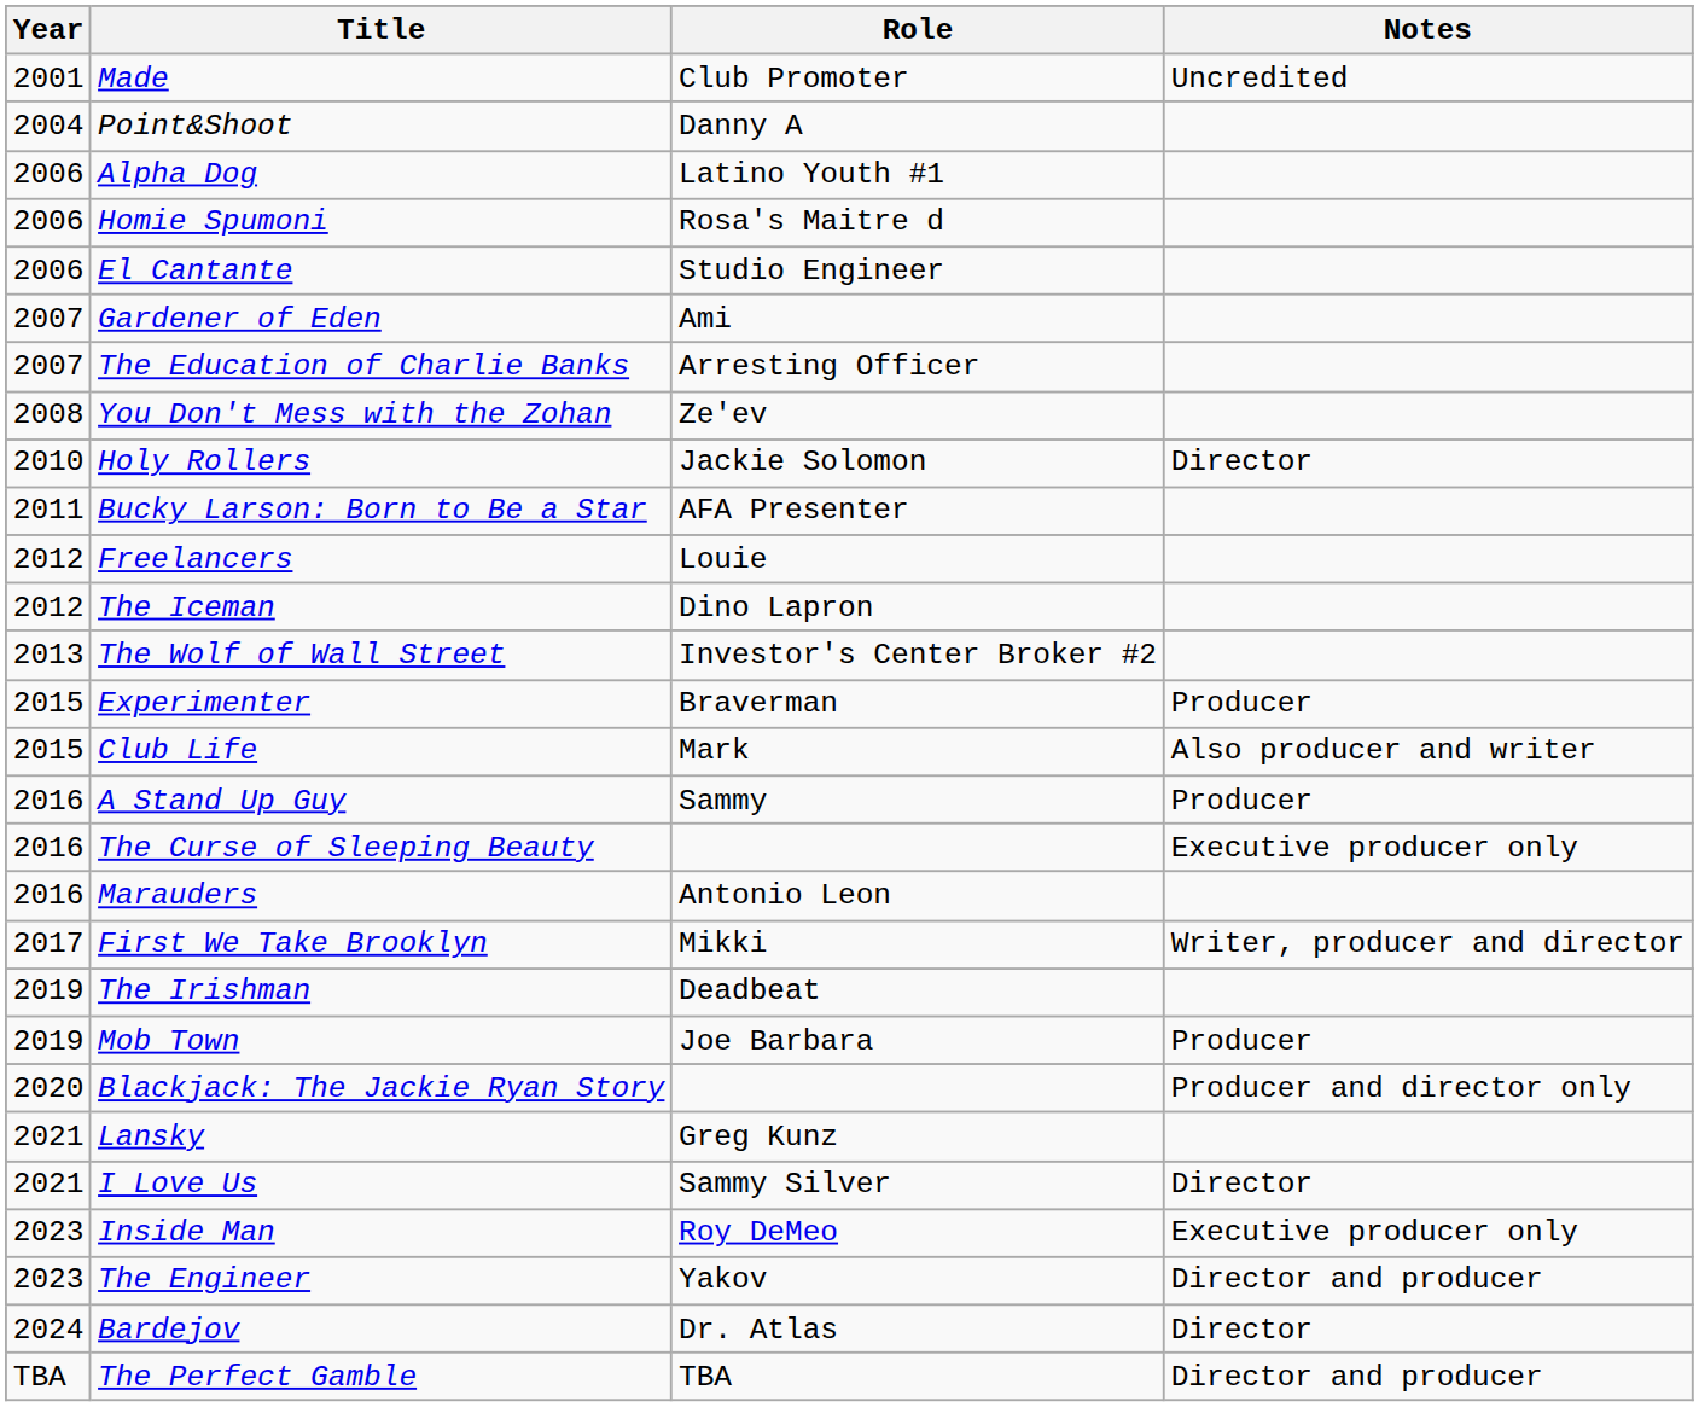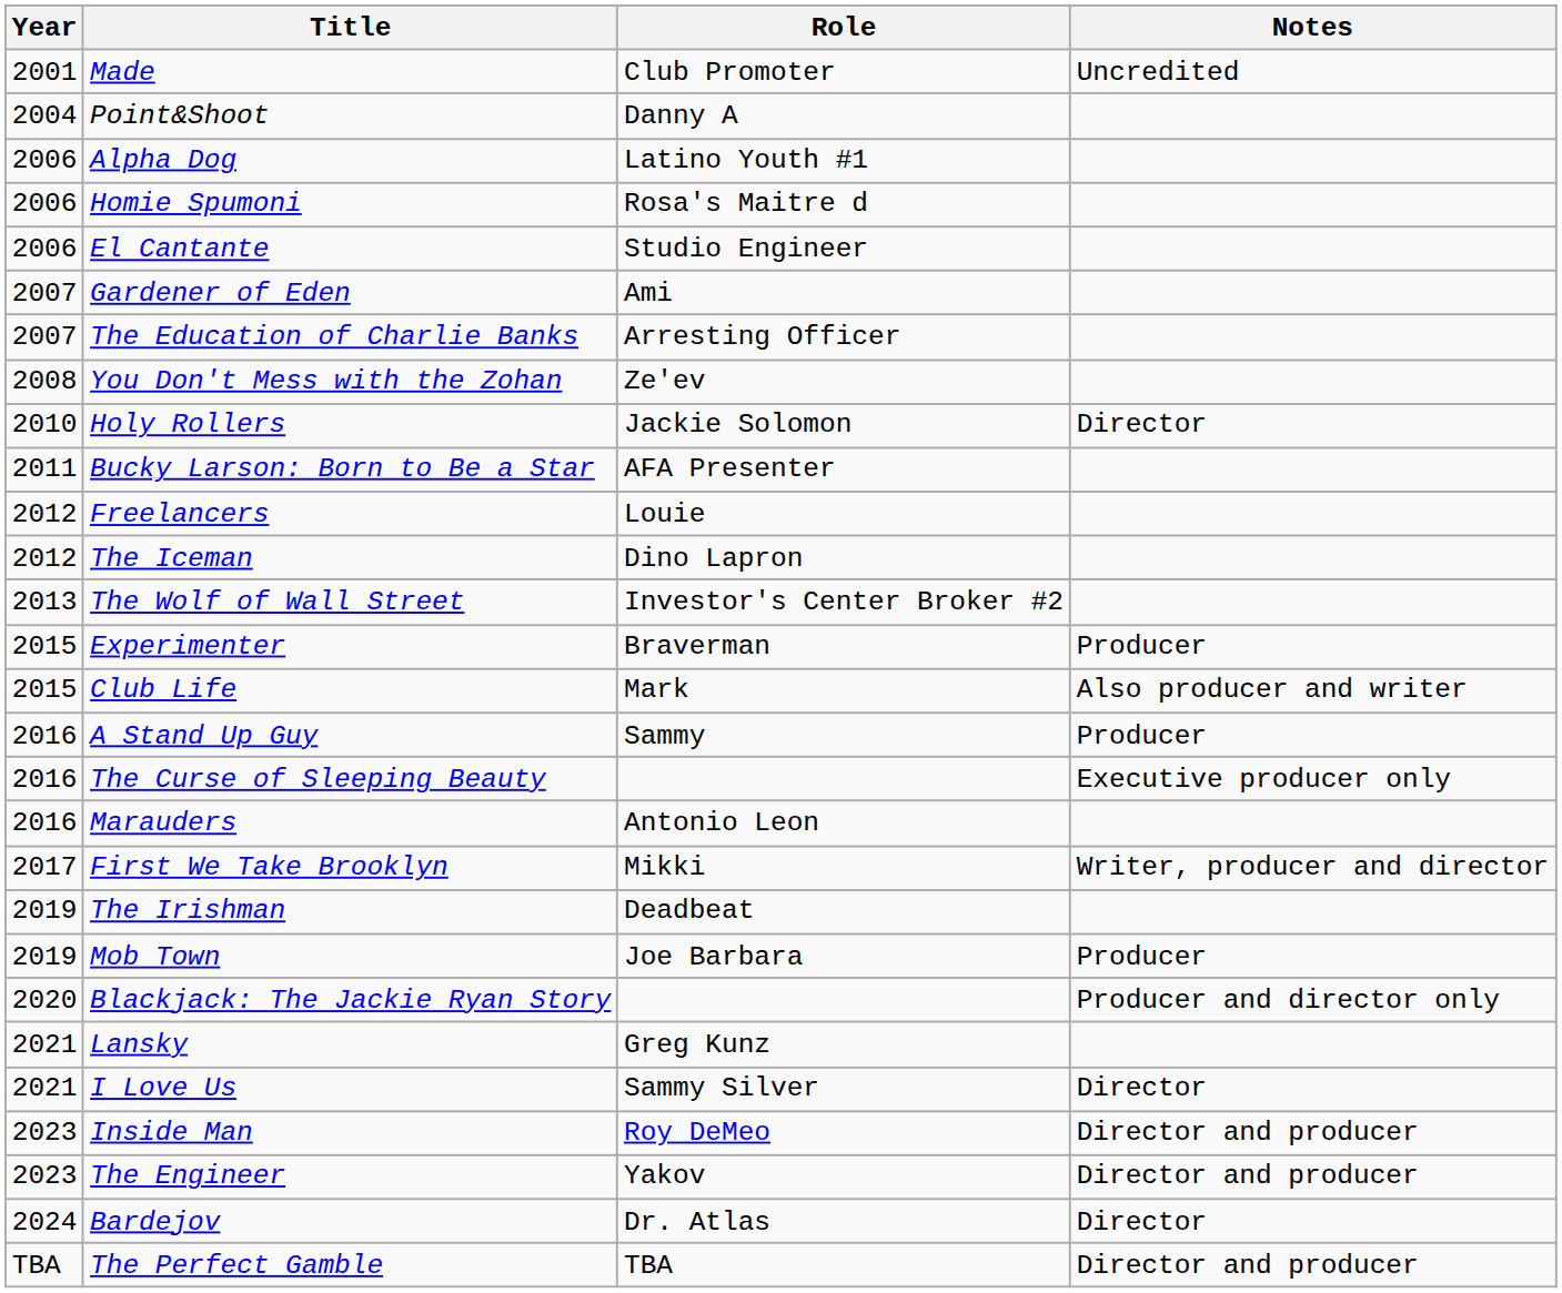 <table class="wikitable">
 <tr>
 <th>Year</th>
 <th>Title</th>
 <th>Role</th>
 <th>Notes</th>
 </tr>
 <tr>
 <td>2001</td>
 <td><em><a href='#'>Made</a></em></td>
 <td>Club Promoter</td>
 <td>Uncredited</td>
 </tr>
 <tr>
 <td>2004</td>
 <td><em>Point&Shoot</em></td>
 <td>Danny A</td>
 <td></td>
 </tr>
 <tr>
 <td>2006</td>
 <td><em><a href='#'>Alpha Dog</a></em></td>
 <td>Latino Youth #1</td>
 <td></td>
 </tr>
 <tr>
 <td>2006</td>
 <td><em><a href='#'>Homie Spumoni</a></em></td>
 <td>Rosa's Maitre d</td>
 <td></td>
 </tr>
 <tr>
 <td>2006</td>
 <td><em><a href='#'>El Cantante</a></em></td>
 <td>Studio Engineer</td>
 <td></td>
 </tr>
 <tr>
 <td>2007</td>
 <td><em><a href='#'>Gardener of Eden</a></em></td>
 <td>Ami</td>
 <td></td>
 </tr>
 <tr>
 <td>2007</td>
 <td><em><a href='#'>The Education of Charlie Banks</a></em></td>
 <td>Arresting Officer</td>
 <td></td>
 </tr>
 <tr>
 <td>2008</td>
 <td><em><a href='#'>You Don't Mess with the Zohan</a></em></td>
 <td>Ze'ev</td>
 <td></td>
 </tr>
 <tr>
 <td>2010</td>
 <td><em><a href='#'>Holy Rollers</a></em></td>
 <td>Jackie Solomon</td>
 <td>Director</td>
 </tr>
 <tr>
 <td>2011</td>
 <td><em><a href='#'>Bucky Larson: Born to Be a Star</a></em></td>
 <td>AFA Presenter</td>
 <td></td>
 </tr>
 <tr>
 <td>2012</td>
 <td><em><a href='#'>Freelancers</a></em></td>
 <td>Louie</td>
 <td></td>
 </tr>
 <tr>
 <td>2012</td>
 <td><em><a href='#'>The Iceman</a></em></td>
 <td>Dino Lapron</td>
 <td></td>
 </tr>
 <tr>
 <td>2013</td>
 <td><em><a href='#'>The Wolf of Wall Street</a></em></td>
 <td>Investor's Center Broker #2</td>
 <td></td>
 </tr>
 <tr>
 <td>2015</td>
 <td><em><a href='#'>Experimenter</a></em></td>
 <td>Braverman</td>
 <td>Producer</td>
 </tr>
 <tr>
 <td>2015</td>
 <td><em><a href='#'>Club Life</a></em></td>
 <td>Mark</td>
 <td>Also producer and writer</td>
 </tr>
 <tr>
 <td>2016</td>
 <td><em><a href='#'>A Stand Up Guy</a></em></td>
 <td>Sammy</td>
 <td>Producer</td>
 </tr>
 <tr>
 <td>2016</td>
 <td><em><a href='#'>The Curse of Sleeping Beauty</a></em></td>
 <td></td>
 <td>Executive producer only</td>
 </tr>
 <tr>
 <td>2016</td>
 <td><em><a href='#'>Marauders</a></em></td>
 <td>Antonio Leon</td>
 <td></td>
 </tr>
 <tr>
 <td>2017</td>
 <td><em><a href='#'>First We Take Brooklyn</a></em></td>
 <td>Mikki</td>
 <td>Writer, producer and director</td>
 </tr>
 <tr>
 <td>2019</td>
 <td><em><a href='#'>The Irishman</a></em></td>
 <td>Deadbeat</td>
 <td></td>
 </tr>
 <tr>
 <td>2019</td>
 <td><em><a href='#'>Mob Town</a></em></td>
 <td>Joe Barbara</td>
 <td>Producer</td>
 </tr>
 <tr>
 <td>2020</td>
 <td><em><a href='#'>Blackjack: The Jackie Ryan Story</a></em></td>
 <td></td>
 <td>Producer and director only</td>
 </tr>
 <tr>
 <td>2021</td>
 <td><em><a href='#'>Lansky</a></em></td>
 <td>Greg Kunz</td>
 <td></td>
 </tr>
 <tr>
 <td>2021</td>
 <td><em><a href='#'>I Love Us</a></em></td>
 <td>Sammy Silver</td>
 <td>Director</td>
 </tr>
 <tr>
 <td>2023</td>
 <td><em><a href='#'>Inside Man</a></em></td>
 <td><a href='#'>Roy DeMeo</a></td>
-<td>Executive producer only</td>
+<td>Director and producer</td>
 </tr>
 <tr>
 <td>2023</td>
 <td><em><a href='#'>The Engineer</a></em></td>
 <td>Yakov</td>
 <td>Director and producer</td>
 </tr>
 <tr>
 <td>2024</td>
 <td><em><a href='#'>Bardejov</a></em></td>
 <td>Dr. Atlas</td>
 <td>Director</td>
 </tr>
 <tr>
 <td>TBA</td>
 <td><em><a href='#'>The Perfect Gamble</a></em></td>
 <td>TBA</td>
 <td>Director and producer</td>
 </tr>
 </table>
